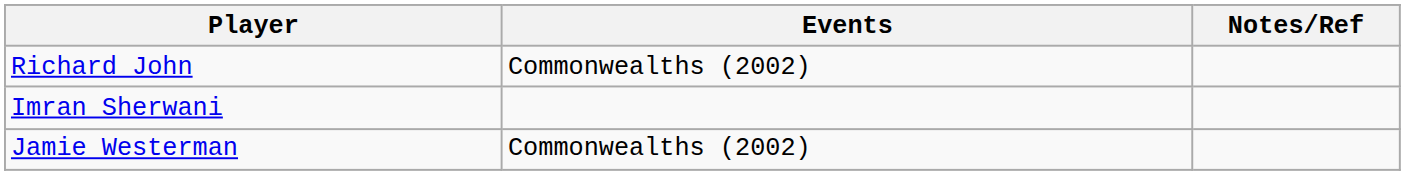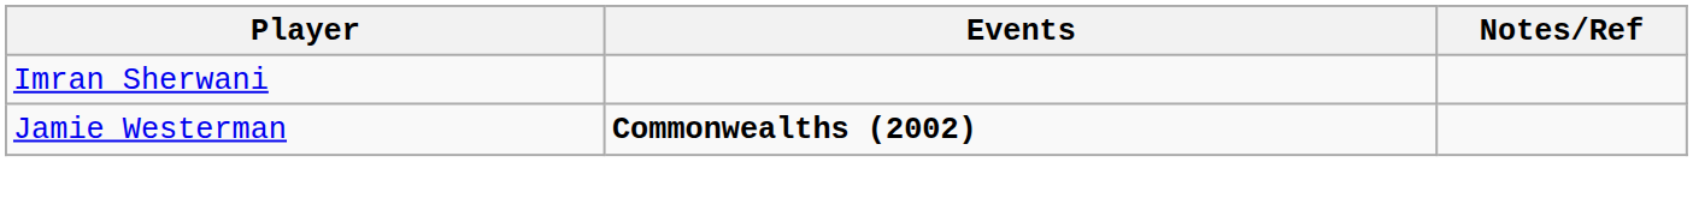 <table class="wikitable">
 <tr>
 <th width=250>Player</th>
 <th width=350>Events</th>
 <th width=100>Notes/Ref</th>
-</tr>
-<tr>
-<td> <a href='#'>Richard John</a></td>
-<td>Commonwealths (2002)</td>
-<td></td>
 </tr>
 <tr>
 <td> <a href='#'>Imran Sherwani</a></td>
 <td></td>
 <td></td>
 </tr>
 <tr>
 <td> <a href='#'>Jamie Westerman</a></td>
-<td>Commonwealths (2002)</td>
+<td><strong>Commonwealths (2002)</strong></td>
 <td></td>
 </tr>
 </table>
